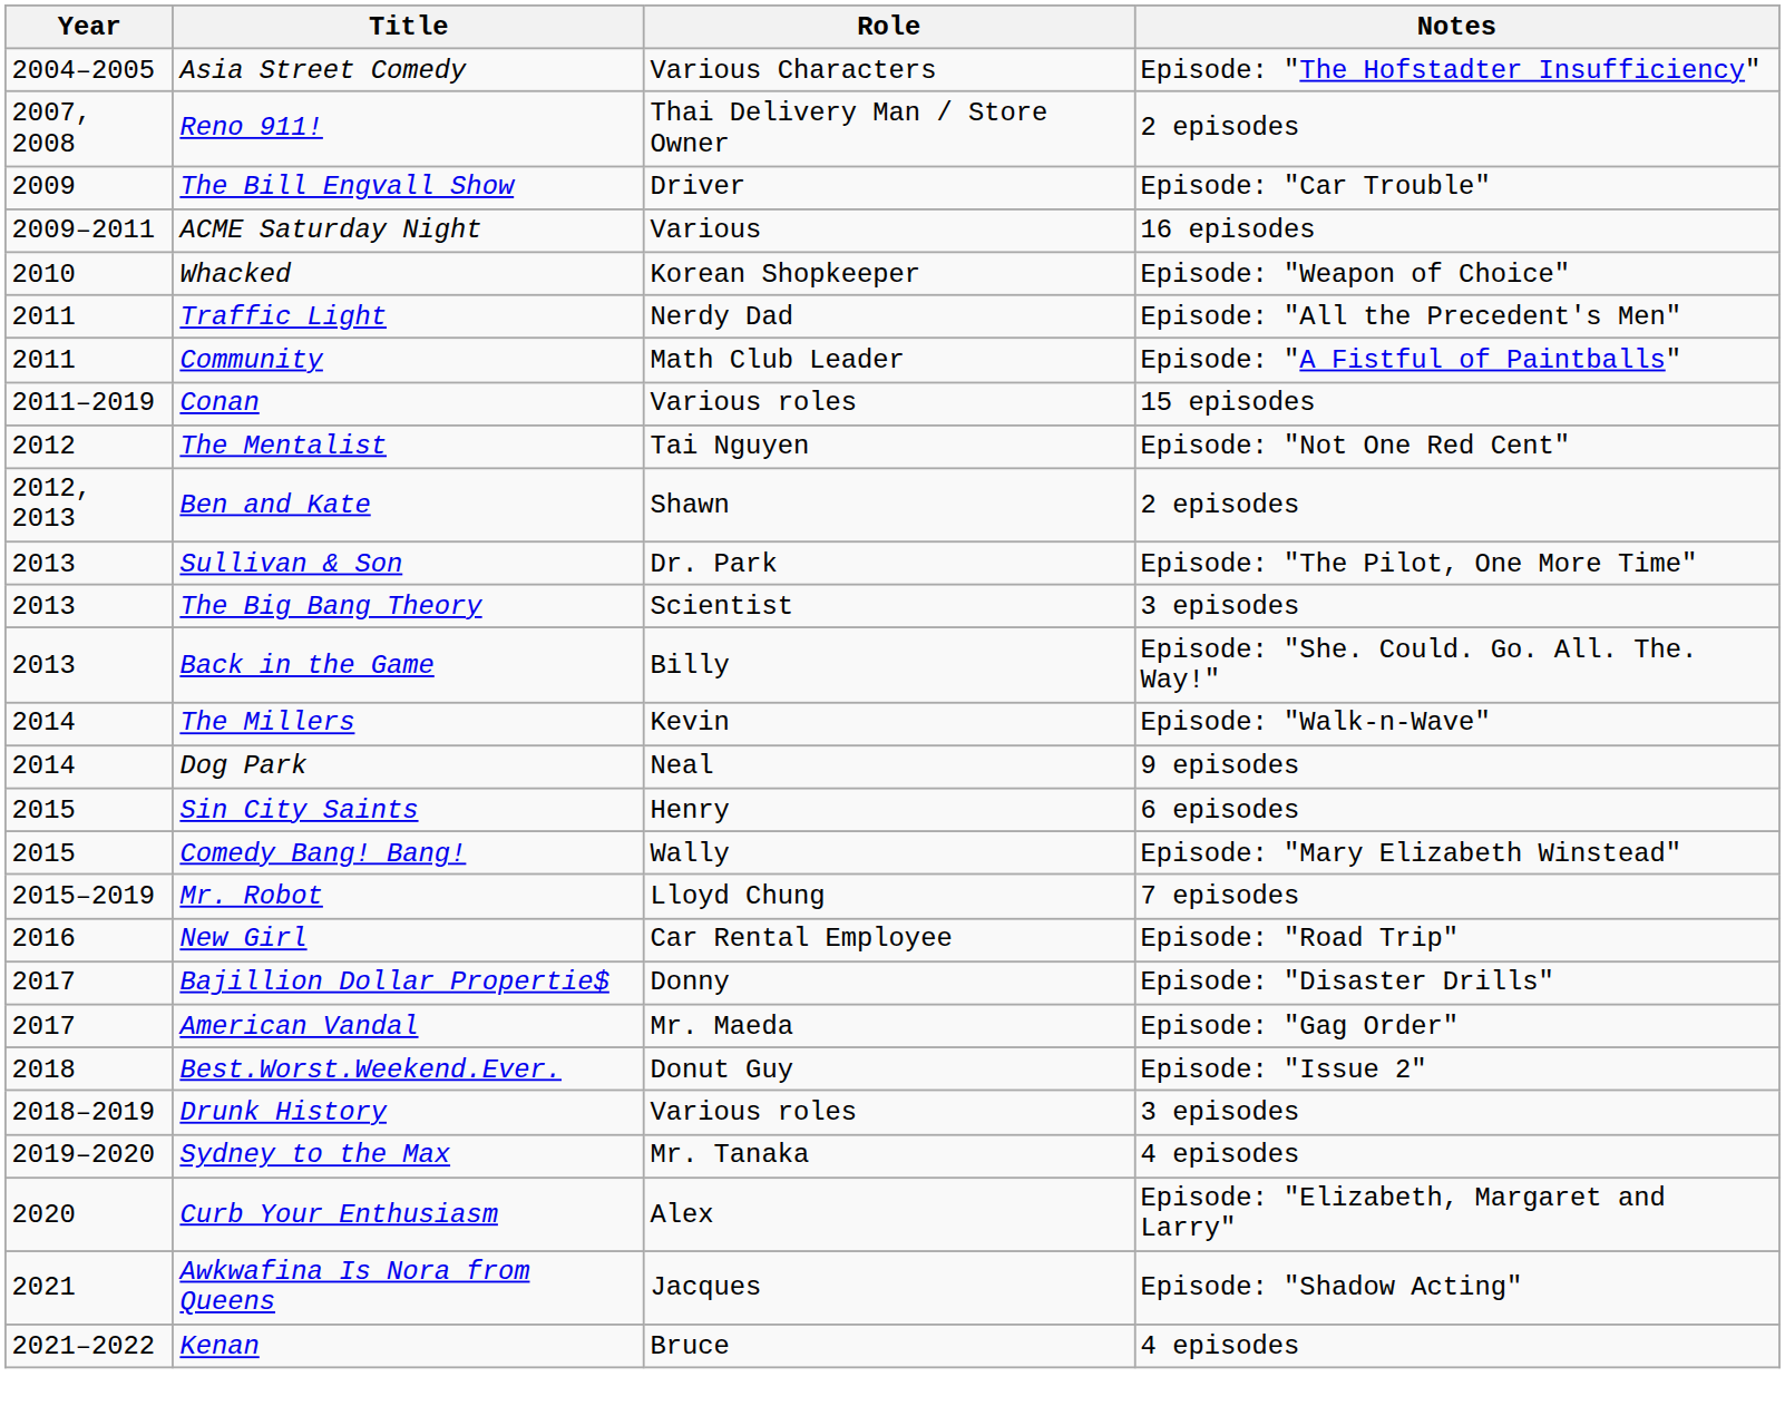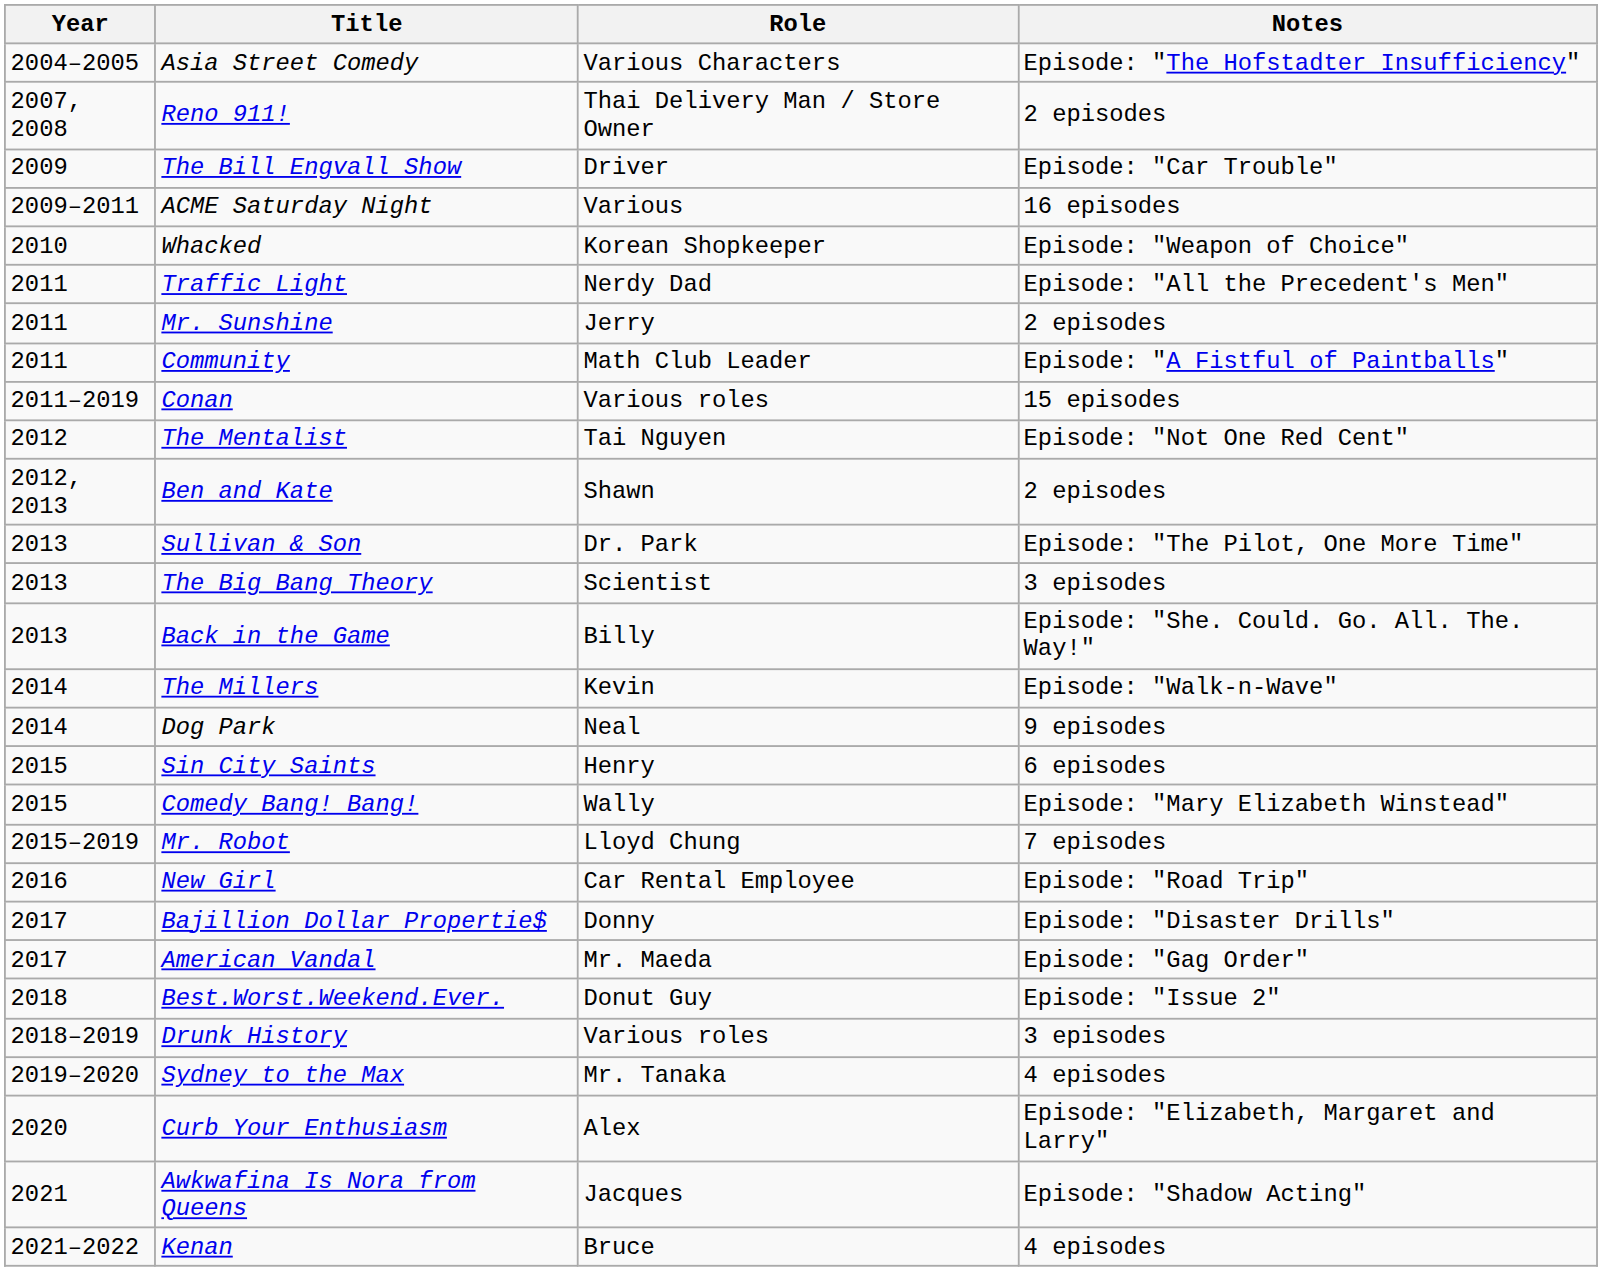 <table class="wikitable sortable">
 <tr>
 <th>Year</th>
 <th>Title</th>
 <th>Role</th>
 <th>Notes</th>
 </tr>
 <tr>
 <td>2004–2005</td>
 <td><em>Asia Street Comedy</em></td>
 <td>Various Characters</td>
 <td>Episode: "<a href='#'>The Hofstadter Insufficiency</a>"</td>
 </tr>
 <tr>
 <td>2007, 2008</td>
 <td><em><a href='#'>Reno 911!</a></em></td>
 <td>Thai Delivery Man / Store Owner</td>
 <td>2 episodes</td>
 </tr>
 <tr>
 <td>2009</td>
 <td><em><a href='#'>The Bill Engvall Show</a></em></td>
 <td>Driver</td>
 <td>Episode: "Car Trouble"</td>
 </tr>
 <tr>
 <td>2009–2011</td>
 <td><em>ACME Saturday Night</em></td>
 <td>Various</td>
 <td>16 episodes</td>
 </tr>
 <tr>
 <td>2010</td>
 <td><em>Whacked</em></td>
 <td>Korean Shopkeeper</td>
 <td>Episode: "Weapon of Choice"</td>
 </tr>
 <tr>
 <td>2011</td>
 <td><a href='#'><em>Traffic Light</em></a></td>
 <td>Nerdy Dad</td>
 <td>Episode: "All the Precedent's Men"</td>
+</tr>
+<tr>
+<td>2011</td>
+<td><a href='#'><em>Mr. Sunshine</em></a></td>
+<td>Jerry</td>
+<td>2 episodes</td>
 </tr>
 <tr>
 <td>2011</td>
 <td><a href='#'><em>Community</em></a></td>
 <td>Math Club Leader</td>
 <td>Episode: "<a href='#'>A Fistful of Paintballs</a>"</td>
 </tr>
 <tr>
 <td>2011–2019</td>
 <td><a href='#'><em>Conan</em></a></td>
 <td>Various roles</td>
 <td>15 episodes</td>
 </tr>
 <tr>
 <td>2012</td>
 <td><em><a href='#'>The Mentalist</a></em></td>
 <td>Tai Nguyen</td>
 <td>Episode: "Not One Red Cent"</td>
 </tr>
 <tr>
 <td>2012, 2013</td>
 <td><em><a href='#'>Ben and Kate</a></em></td>
 <td>Shawn</td>
 <td>2 episodes</td>
 </tr>
 <tr>
 <td>2013</td>
 <td><em><a href='#'>Sullivan & Son</a></em></td>
 <td>Dr. Park</td>
 <td>Episode: "The Pilot, One More Time"</td>
 </tr>
 <tr>
 <td>2013</td>
 <td><em><a href='#'>The Big Bang Theory</a></em></td>
 <td>Scientist</td>
 <td>3 episodes</td>
 </tr>
 <tr>
 <td>2013</td>
 <td><a href='#'><em>Back in the Game</em></a></td>
 <td>Billy</td>
 <td>Episode: "She. Could. Go. All. The. Way!"</td>
 </tr>
 <tr>
 <td>2014</td>
 <td><em><a href='#'>The Millers</a></em></td>
 <td>Kevin</td>
 <td>Episode: "Walk-n-Wave"</td>
 </tr>
 <tr>
 <td>2014</td>
 <td><em>Dog Park</em></td>
 <td>Neal</td>
 <td>9 episodes</td>
 </tr>
 <tr>
 <td>2015</td>
 <td><em><a href='#'>Sin City Saints</a></em></td>
 <td>Henry</td>
 <td>6 episodes</td>
 </tr>
 <tr>
 <td>2015</td>
 <td><a href='#'><em>Comedy Bang! Bang!</em></a></td>
 <td>Wally</td>
 <td>Episode: "Mary Elizabeth Winstead"</td>
 </tr>
 <tr>
 <td>2015–2019</td>
 <td><em><a href='#'>Mr. Robot</a></em></td>
 <td>Lloyd Chung</td>
 <td>7 episodes</td>
 </tr>
 <tr>
 <td>2016</td>
 <td><em><a href='#'>New Girl</a></em></td>
 <td>Car Rental Employee</td>
 <td>Episode: "Road Trip"</td>
 </tr>
 <tr>
 <td>2017</td>
 <td><em><a href='#'>Bajillion Dollar Propertie$</a></em></td>
 <td>Donny</td>
 <td>Episode: "Disaster Drills"</td>
 </tr>
 <tr>
 <td>2017</td>
 <td><em><a href='#'>American Vandal</a></em></td>
 <td>Mr. Maeda</td>
 <td>Episode: "Gag Order"</td>
 </tr>
 <tr>
 <td>2018</td>
 <td><em><a href='#'>Best.Worst.Weekend.Ever.</a></em></td>
 <td>Donut Guy</td>
 <td>Episode: "Issue 2"</td>
 </tr>
 <tr>
 <td>2018–2019</td>
 <td><em><a href='#'>Drunk History</a></em></td>
 <td>Various roles</td>
 <td>3 episodes</td>
 </tr>
 <tr>
 <td>2019–2020</td>
 <td><em><a href='#'>Sydney to the Max</a></em></td>
 <td>Mr. Tanaka</td>
 <td>4 episodes</td>
 </tr>
 <tr>
 <td>2020</td>
 <td><em><a href='#'>Curb Your Enthusiasm</a></em></td>
 <td>Alex</td>
 <td>Episode: "Elizabeth, Margaret and Larry"</td>
 </tr>
 <tr>
 <td>2021</td>
 <td><em><a href='#'>Awkwafina Is Nora from Queens</a></em></td>
 <td>Jacques</td>
 <td>Episode: "Shadow Acting"</td>
 </tr>
 <tr>
 <td>2021–2022</td>
 <td><a href='#'><em>Kenan</em></a></td>
 <td>Bruce</td>
 <td>4 episodes</td>
 </tr>
 </table>
